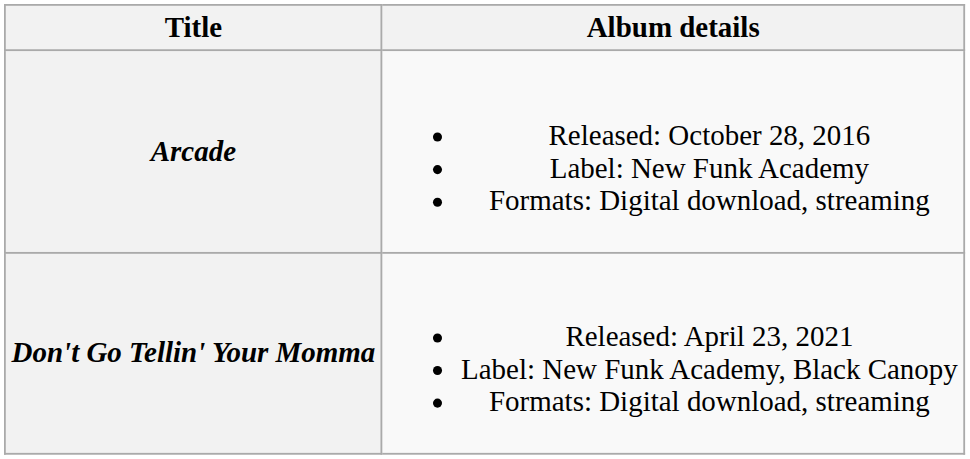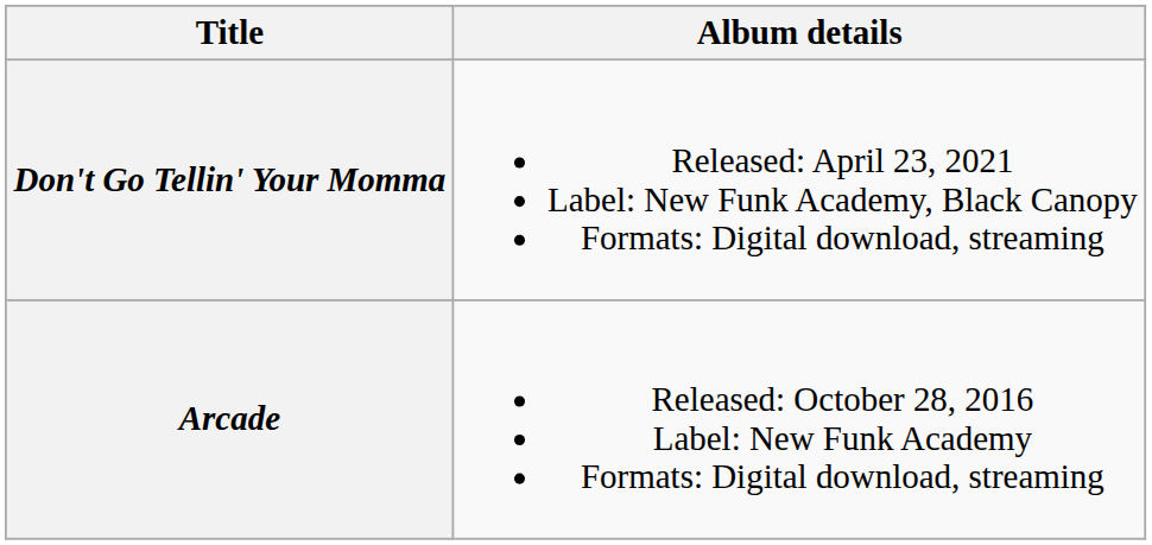 <table class="wikitable plainrowheaders" style="text-align:center;">
 <tr>
 <th>Title</th>
 <th>Album details</th>
 </tr>
 <tr>
+<th scope="row"><em>Don't Go Tellin' Your Momma</em></th>
+<td><br><ul><li>Released: April 23, 2021</li><li>Label: New Funk Academy, Black Canopy</li><li>Formats: Digital download, streaming</li></ul></td>
+</tr>
+<tr>
 <th scope="row"><em>Arcade</em></th>
 <td><br><ul><li>Released: October 28, 2016</li><li>Label: New Funk Academy</li><li>Formats: Digital download, streaming</li></ul></td>
 </tr>
-<tr>
-<th scope="row"><em>Don't Go Tellin' Your Momma</em></th>
-<td><br><ul><li>Released: April 23, 2021</li><li>Label: New Funk Academy, Black Canopy</li><li>Formats: Digital download, streaming</li></ul></td>
-</tr>
 </table>
